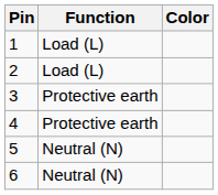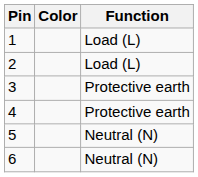 <table class="wikitable">
 <tr>
 <th>Pin</th>
+<th>Color</th>
 <th>Function</th>
-<th>Color</th>
 </tr>
 <tr>
 <td>1</td>
+<td></td>
 <td>Load (L)</td>
-<td></td>
 </tr>
 <tr>
 <td>2</td>
+<td></td>
 <td>Load (L)</td>
-<td></td>
 </tr>
 <tr>
 <td>3</td>
+<td></td>
 <td>Protective earth</td>
-<td></td>
 </tr>
 <tr>
 <td>4</td>
+<td></td>
 <td>Protective earth</td>
-<td></td>
 </tr>
 <tr>
 <td>5</td>
+<td></td>
 <td>Neutral (N)</td>
-<td></td>
 </tr>
 <tr>
 <td>6</td>
+<td></td>
 <td>Neutral (N)</td>
-<td></td>
 </tr>
 </table>
